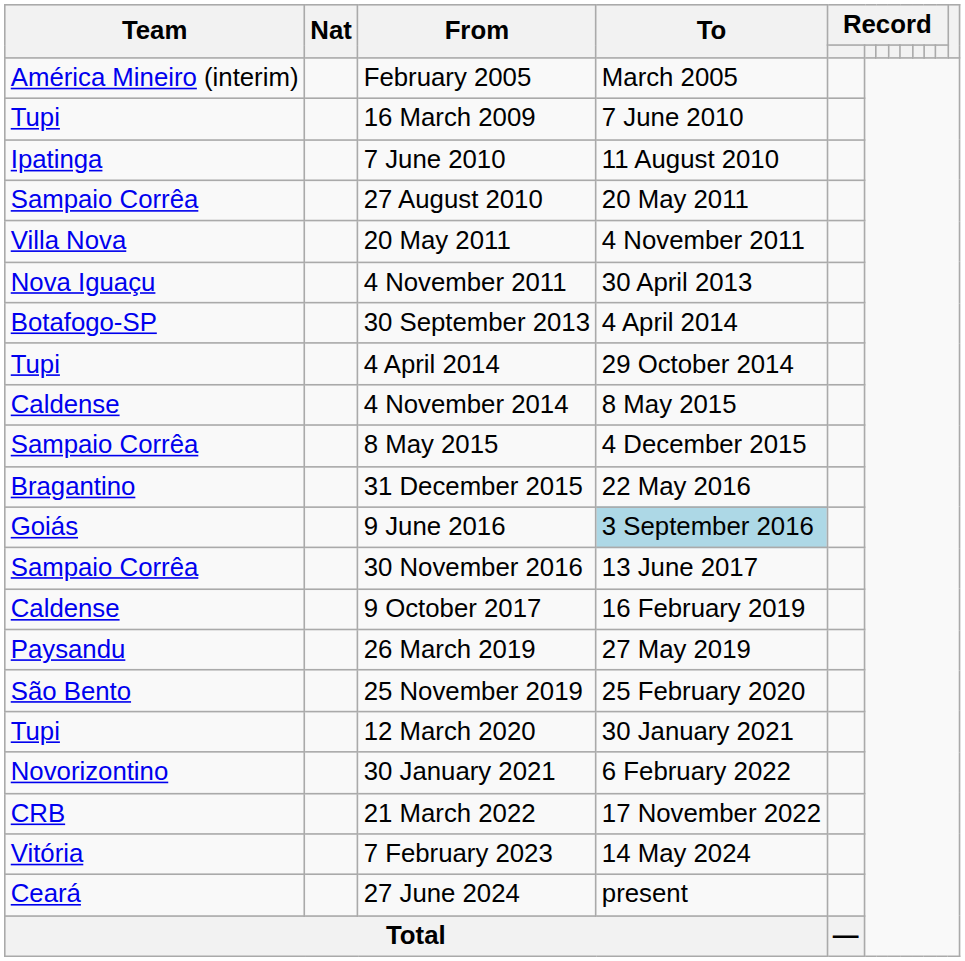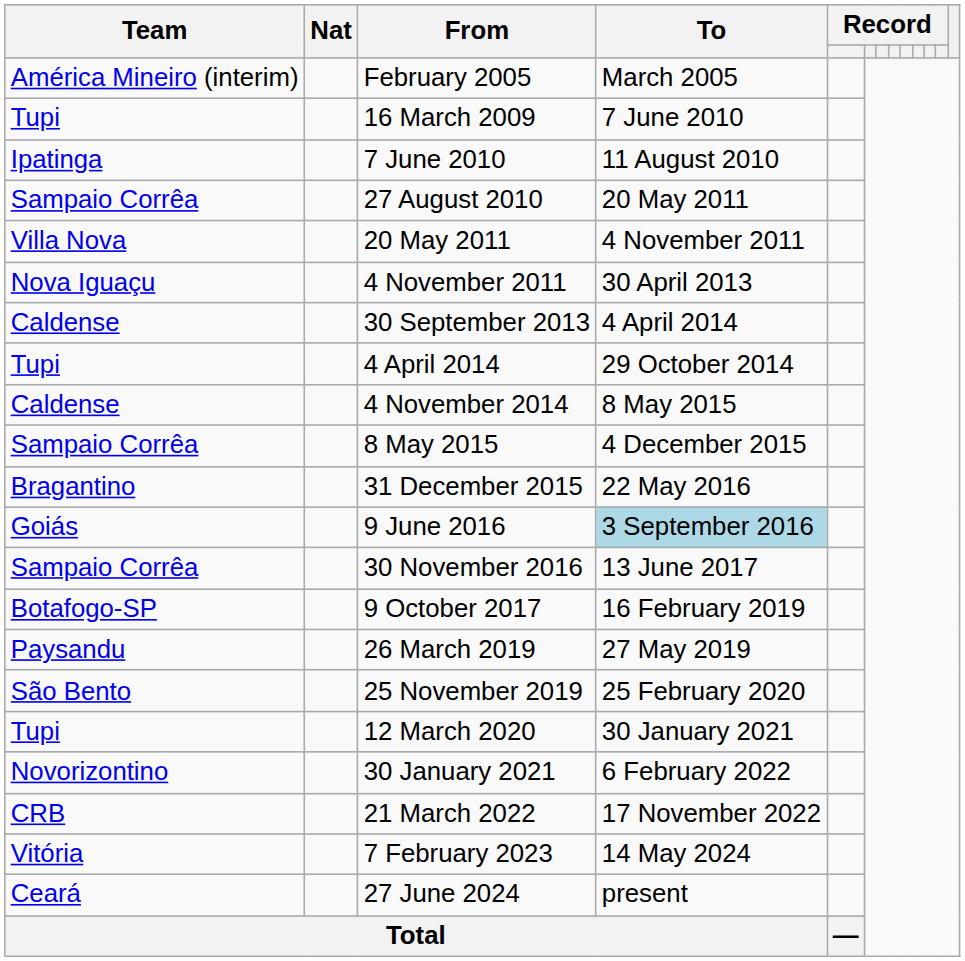 <table class="wikitable" style="text-align: center">
 <tr>
 <th rowspan="2">Team</th>
 <th rowspan="2">Nat</th>
 <th rowspan="2">From</th>
 <th rowspan="2">To</th>
 <th colspan="8">Record</th>
 <th rowspan=2></th>
 </tr>
 <tr>
 <th></th>
 <th></th>
 <th></th>
 <th></th>
 <th></th>
 <th></th>
 <th></th>
 <th></th>
 </tr>
 <tr>
 <td align=left><a href='#'>América Mineiro</a> (interim)</td>
 <td></td>
 <td align=left>February 2005</td>
 <td align=left>March 2005<br></td>
 <td></td>
 </tr>
 <tr>
 <td align=left><a href='#'>Tupi</a></td>
 <td></td>
 <td align=left>16 March 2009</td>
 <td align=left>7 June 2010<br></td>
 <td></td>
 </tr>
 <tr>
 <td align=left><a href='#'>Ipatinga</a></td>
 <td></td>
 <td align=left>7 June 2010</td>
 <td align=left>11 August 2010<br></td>
 <td></td>
 </tr>
 <tr>
 <td align=left><a href='#'>Sampaio Corrêa</a></td>
 <td></td>
 <td align=left>27 August 2010</td>
 <td align=left>20 May 2011<br></td>
 <td></td>
 </tr>
 <tr>
 <td align=left><a href='#'>Villa Nova</a></td>
 <td></td>
 <td align=left>20 May 2011</td>
 <td align=left>4 November 2011<br></td>
 <td></td>
 </tr>
 <tr>
 <td align=left><a href='#'>Nova Iguaçu</a></td>
 <td></td>
 <td align=left>4 November 2011</td>
 <td align=left>30 April 2013<br></td>
 <td></td>
 </tr>
 <tr>
-<td align=left><a href='#'>Botafogo-SP</a></td>
+<td align=left><a href='#'>Caldense</a></td>
 <td></td>
 <td align=left>30 September 2013</td>
 <td align=left>4 April 2014<br></td>
 <td></td>
 </tr>
 <tr>
 <td align=left><a href='#'>Tupi</a></td>
 <td></td>
 <td align=left>4 April 2014</td>
 <td align=left>29 October 2014<br></td>
 <td></td>
 </tr>
 <tr>
 <td align=left><a href='#'>Caldense</a></td>
 <td></td>
 <td align=left>4 November 2014</td>
 <td align=left>8 May 2015<br></td>
 <td></td>
 </tr>
 <tr>
 <td align=left><a href='#'>Sampaio Corrêa</a></td>
 <td></td>
 <td align=left>8 May 2015</td>
 <td align=left>4 December 2015<br></td>
 <td></td>
 </tr>
 <tr>
 <td align=left><a href='#'>Bragantino</a></td>
 <td></td>
 <td align=left>31 December 2015</td>
 <td align=left>22 May 2016<br></td>
 <td></td>
 </tr>
 <tr>
 <td align=left><a href='#'>Goiás</a></td>
 <td></td>
 <td align=left>9 June 2016</td>
 <td align=left style="background: lightblue;">3 September 2016<br></td>
 <td></td>
 </tr>
 <tr>
 <td align=left><a href='#'>Sampaio Corrêa</a></td>
 <td></td>
 <td align=left>30 November 2016</td>
 <td align=left>13 June 2017<br></td>
 <td></td>
 </tr>
 <tr>
-<td align=left><a href='#'>Caldense</a></td>
+<td align=left><a href='#'>Botafogo-SP</a></td>
 <td></td>
 <td align=left>9 October 2017</td>
 <td align=left>16 February 2019<br></td>
 <td></td>
 </tr>
 <tr>
 <td align=left><a href='#'>Paysandu</a></td>
 <td></td>
 <td align=left>26 March 2019</td>
 <td align=left>27 May 2019<br></td>
 <td></td>
 </tr>
 <tr>
 <td align=left><a href='#'>São Bento</a></td>
 <td></td>
 <td align=left>25 November 2019</td>
 <td align=left>25 February 2020<br></td>
 <td></td>
 </tr>
 <tr>
 <td align=left><a href='#'>Tupi</a></td>
 <td></td>
 <td align=left>12 March 2020</td>
 <td align=left>30 January 2021<br></td>
 <td></td>
 </tr>
 <tr>
 <td align=left><a href='#'>Novorizontino</a></td>
 <td></td>
 <td align=left>30 January 2021</td>
 <td align=left>6 February 2022<br></td>
 <td></td>
 </tr>
 <tr>
 <td align=left><a href='#'>CRB</a></td>
 <td></td>
 <td align=left>21 March 2022</td>
 <td align=left>17 November 2022<br></td>
 <td></td>
 </tr>
 <tr>
 <td align=left><a href='#'>Vitória</a></td>
 <td></td>
 <td align=left>7 February 2023</td>
 <td align=left>14 May 2024<br></td>
 <td></td>
 </tr>
 <tr>
 <td align=left><a href='#'>Ceará</a></td>
 <td></td>
 <td align=left>27 June 2024</td>
 <td align=left>present<br></td>
 <td></td>
 </tr>
 <tr>
 <th colspan="4">Total<br></th>
 <th>—</th>
 </tr>
 </table>
